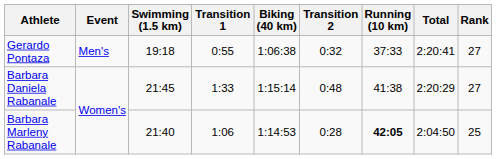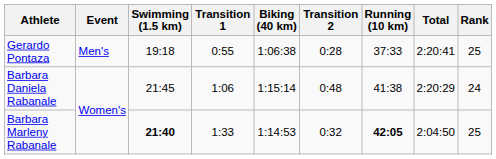 <table class=wikitable style=font-size:90%;text-align:center>
 <tr>
 <th>Athlete</th>
 <th>Event</th>
 <th>Swimming<br><span>(1.5 km)</span></th>
 <th>Transition 1</th>
 <th>Biking<br><span>(40 km)</span></th>
 <th>Transition 2</th>
 <th>Running<br><span>(10 km)</span></th>
 <th>Total</th>
 <th>Rank</th>
 </tr>
 <tr>
 <td style="text-align:left"><a href='#'>Gerardo Pontaza</a></td>
 <td style="text-align:left"><a href='#'>Men's</a></td>
 <td>19:18</td>
 <td>0:55</td>
 <td>1:06:38</td>
-<td>0:32</td>
+<td>0:28</td>
 <td>37:33</td>
 <td>2:20:41</td>
-<td>27</td>
+<td>25</td>
 </tr>
 <tr align=center>
 <td style="text-align:left"><a href='#'>Barbara Daniela Rabanale</a></td>
 <td style="text-align:left" rowspan=2><a href='#'>Women's</a></td>
 <td>21:45</td>
-<td>1:33</td>
+<td>1:06</td>
 <td>1:15:14</td>
 <td>0:48</td>
 <td>41:38</td>
 <td>2:20:29</td>
-<td>27</td>
+<td>24</td>
 </tr>
 <tr align=center>
 <td style="text-align:left"><a href='#'>Barbara Marleny Rabanale</a></td>
-<td>21:40</td>
-<td>1:06</td>
+<td><strong>21:40</strong></td>
+<td>1:33</td>
 <td>1:14:53</td>
-<td>0:28</td>
+<td>0:32</td>
 <td><strong>42:05</strong></td>
 <td>2:04:50</td>
 <td>25</td>
 </tr>
 </table>
